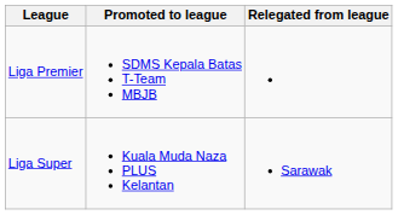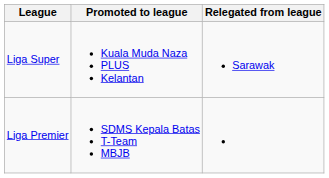 <table class="wikitable">
 <tr>
 <th>League</th>
 <th>Promoted to league</th>
 <th>Relegated from league</th>
 </tr>
 <tr>
+<td><a href='#'>Liga Super</a></td>
+<td><br><ul><li><a href='#'>Kuala Muda Naza</a></li><li><a href='#'>PLUS</a></li><li><a href='#'>Kelantan</a></li></ul></td>
+<td><br><ul><li><a href='#'>Sarawak</a></li></ul></td>
+</tr>
+<tr>
 <td><a href='#'>Liga Premier</a></td>
 <td><br><ul><li><a href='#'>SDMS Kepala Batas</a></li><li><a href='#'>T-Team</a></li><li><a href='#'>MBJB</a></li></ul></td>
 <td><br><ul><li></li></ul></td>
 </tr>
-<tr>
-<td><a href='#'>Liga Super</a></td>
-<td><br><ul><li><a href='#'>Kuala Muda Naza</a></li><li><a href='#'>PLUS</a></li><li><a href='#'>Kelantan</a></li></ul></td>
-<td><br><ul><li><a href='#'>Sarawak</a></li></ul></td>
-</tr>
 </table>
